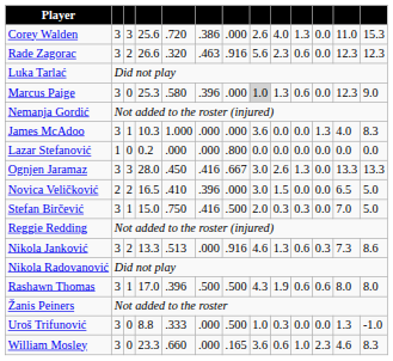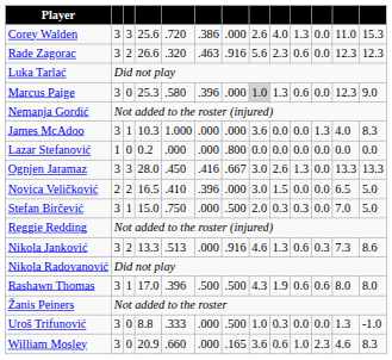 <table class="wikitable sortable">
 <tr>
 <th style="background:#000000; color:white; text-align:center;">Player</th>
 <th style="background:#000000; color:white; text-align:center;"></th>
 <th style="background:#000000; color:white; text-align:center;"></th>
 <th style="background:#000000; color:white; text-align:center;"></th>
 <th style="background:#000000; color:white; text-align:center;"></th>
 <th style="background:#000000; color:white; text-align:center;"></th>
 <th style="background:#000000; color:white; text-align:center;"></th>
 <th style="background:#000000; color:white; text-align:center;"></th>
 <th style="background:#000000; color:white; text-align:center;"></th>
 <th style="background:#000000; color:white; text-align:center;"></th>
 <th style="background:#000000; color:white; text-align:center;"></th>
 <th style="background:#000000; color:white; text-align:center;"></th>
 <th style="background:#000000; color:white; text-align:center;"></th>
 </tr>
 <tr>
 <td><a href='#'>Corey Walden</a></td>
 <td>3</td>
 <td>3</td>
 <td>25.6</td>
 <td>.720</td>
 <td>.386</td>
 <td>.000</td>
 <td>2.6</td>
 <td>4.0</td>
 <td>1.3</td>
 <td>0.0</td>
 <td>11.0</td>
 <td>15.3</td>
 </tr>
 <tr>
 <td><a href='#'>Rade Zagorac</a></td>
 <td>3</td>
 <td>2</td>
 <td>26.6</td>
 <td>.320</td>
 <td>.463</td>
 <td>.916</td>
 <td>5.6</td>
 <td>2.3</td>
 <td>0.6</td>
 <td>0.0</td>
 <td>12.3</td>
 <td>12.3</td>
 </tr>
 <tr>
 <td><a href='#'>Luka Tarlać</a></td>
 <td colspan="12"><em>Did not play</em></td>
 </tr>
 <tr>
 <td><a href='#'>Marcus Paige</a></td>
 <td>3</td>
 <td>0</td>
 <td>25.3</td>
 <td>.580</td>
 <td>.396</td>
 <td>.000</td>
 <td style="background: lightgrey;">1.0</td>
 <td>1.3</td>
 <td>0.6</td>
 <td>0.0</td>
 <td>12.3</td>
 <td>9.0</td>
 </tr>
 <tr>
 <td><a href='#'>Nemanja Gordić</a></td>
 <td colspan="12"><em>Not added to the roster (injured)</em></td>
 </tr>
 <tr>
 <td><a href='#'>James McAdoo</a></td>
 <td>3</td>
 <td>1</td>
 <td>10.3</td>
 <td>1.000</td>
 <td>.000</td>
 <td>.000</td>
 <td>3.6</td>
 <td>0.0</td>
 <td>0.0</td>
 <td>1.3</td>
 <td>4.0</td>
 <td>8.3</td>
 </tr>
 <tr>
 <td><a href='#'>Lazar Stefanović</a></td>
 <td>1</td>
 <td>0</td>
 <td>0.2</td>
 <td>.000</td>
 <td>.000</td>
 <td>.800</td>
 <td>0.0</td>
 <td>0.0</td>
 <td>0.0</td>
 <td>0.0</td>
 <td>0.0</td>
 <td>0.0</td>
 </tr>
 <tr>
 <td><a href='#'>Ognjen Jaramaz</a></td>
 <td>3</td>
 <td>3</td>
 <td>28.0</td>
 <td>.450</td>
 <td>.416</td>
 <td>.667</td>
 <td>3.0</td>
 <td>2.6</td>
 <td>1.3</td>
 <td>0.0</td>
 <td>13.3</td>
 <td>13.3</td>
 </tr>
 <tr>
 <td><a href='#'>Novica Veličković</a></td>
 <td>2</td>
 <td>2</td>
 <td>16.5</td>
 <td>.410</td>
 <td>.396</td>
 <td>.000</td>
 <td>3.0</td>
 <td>1.5</td>
 <td>0.0</td>
 <td>0.0</td>
 <td>6.5</td>
 <td>5.0</td>
 </tr>
 <tr>
 <td><a href='#'>Stefan Birčević</a></td>
 <td>3</td>
 <td>1</td>
 <td>15.0</td>
 <td>.750</td>
-<td>.416</td>
+<td>.000</td>
 <td>.500</td>
 <td>2.0</td>
 <td>0.3</td>
 <td>0.3</td>
 <td>0.0</td>
 <td>7.0</td>
 <td>5.0</td>
 </tr>
 <tr>
 <td><a href='#'>Reggie Redding</a></td>
 <td colspan="12"><em>Not added to the roster (injured)</em></td>
 </tr>
 <tr>
 <td><a href='#'>Nikola Janković</a></td>
 <td>3</td>
 <td>2</td>
 <td>13.3</td>
 <td>.513</td>
 <td>.000</td>
 <td>.916</td>
 <td>4.6</td>
 <td>1.3</td>
 <td>0.6</td>
 <td>0.3</td>
 <td>7.3</td>
 <td>8.6</td>
 </tr>
 <tr>
 <td><a href='#'>Nikola Radovanović</a></td>
 <td colspan="12"><em>Did not play</em></td>
 </tr>
 <tr>
 <td><a href='#'>Rashawn Thomas</a></td>
 <td>3</td>
 <td>1</td>
 <td>17.0</td>
 <td>.396</td>
 <td>.500</td>
 <td>.500</td>
 <td>4.3</td>
 <td>1.9</td>
 <td>0.6</td>
 <td>0.6</td>
 <td>8.0</td>
 <td>8.0</td>
 </tr>
 <tr>
 <td><a href='#'>Žanis Peiners</a></td>
 <td colspan="12"><em>Not added to the roster</em></td>
 </tr>
 <tr>
 <td><a href='#'>Uroš Trifunović</a></td>
 <td>3</td>
 <td>0</td>
 <td>8.8</td>
 <td>.333</td>
 <td>.000</td>
 <td>.500</td>
 <td>1.0</td>
 <td>0.3</td>
 <td>0.0</td>
 <td>0.0</td>
 <td>1.3</td>
 <td>-1.0</td>
 </tr>
 <tr>
 <td><a href='#'>William Mosley</a></td>
 <td>3</td>
 <td>0</td>
-<td>23.3</td>
+<td>20.9</td>
 <td>.660</td>
 <td>.000</td>
 <td>.165</td>
 <td>3.6</td>
 <td>0.6</td>
 <td>1.0</td>
 <td>2.3</td>
 <td>4.6</td>
 <td>8.3</td>
 </tr>
 </table>
